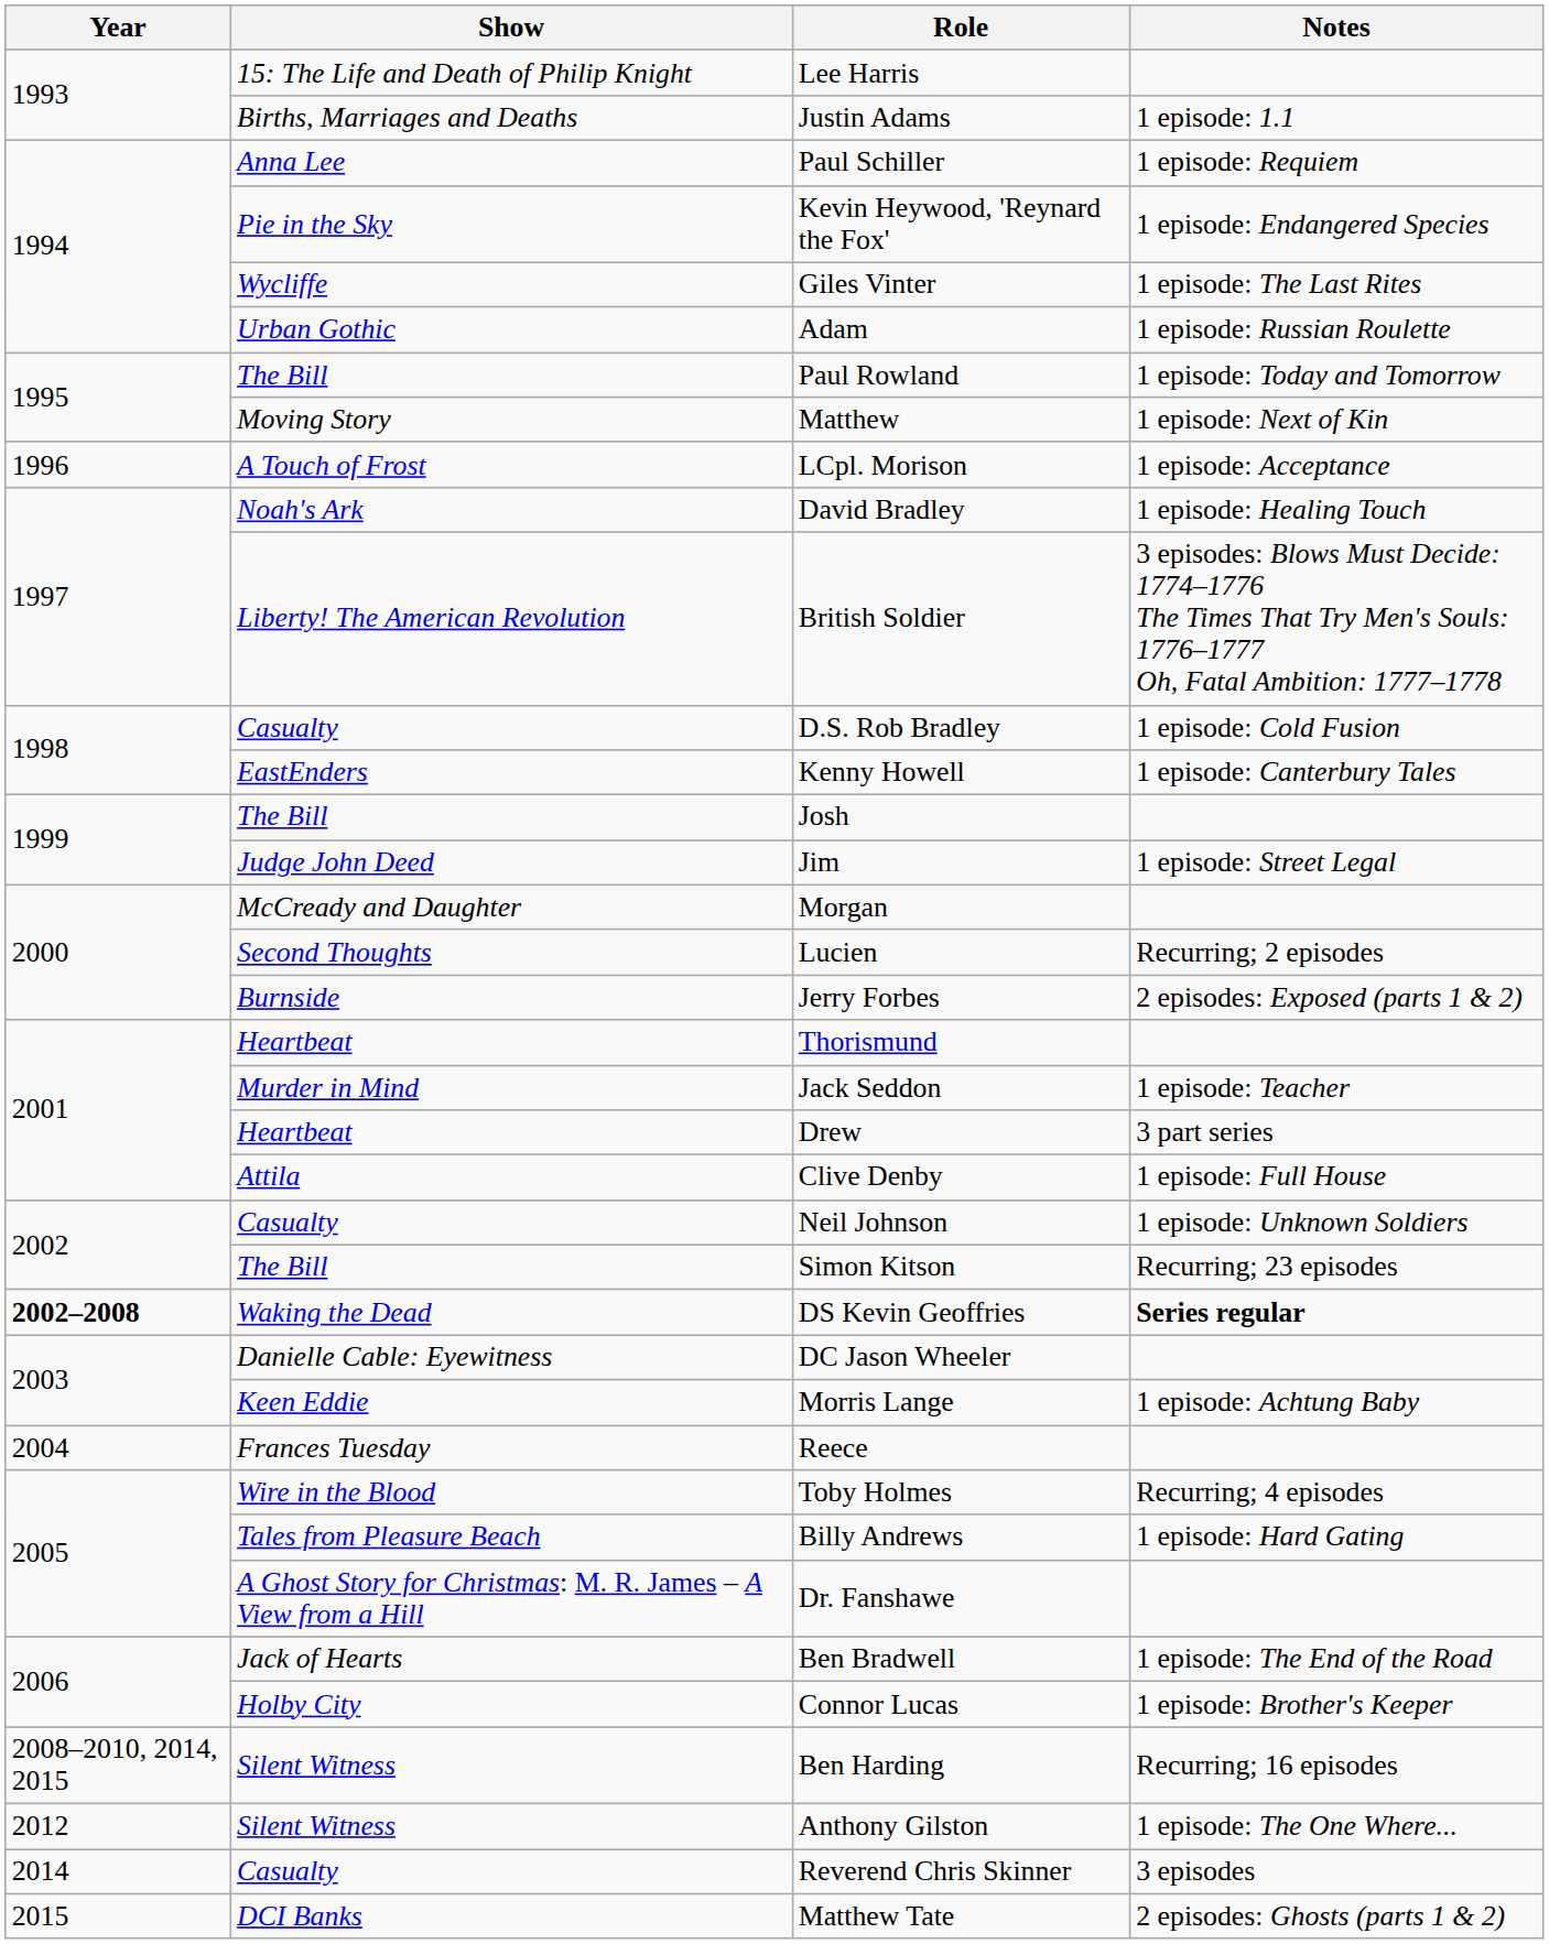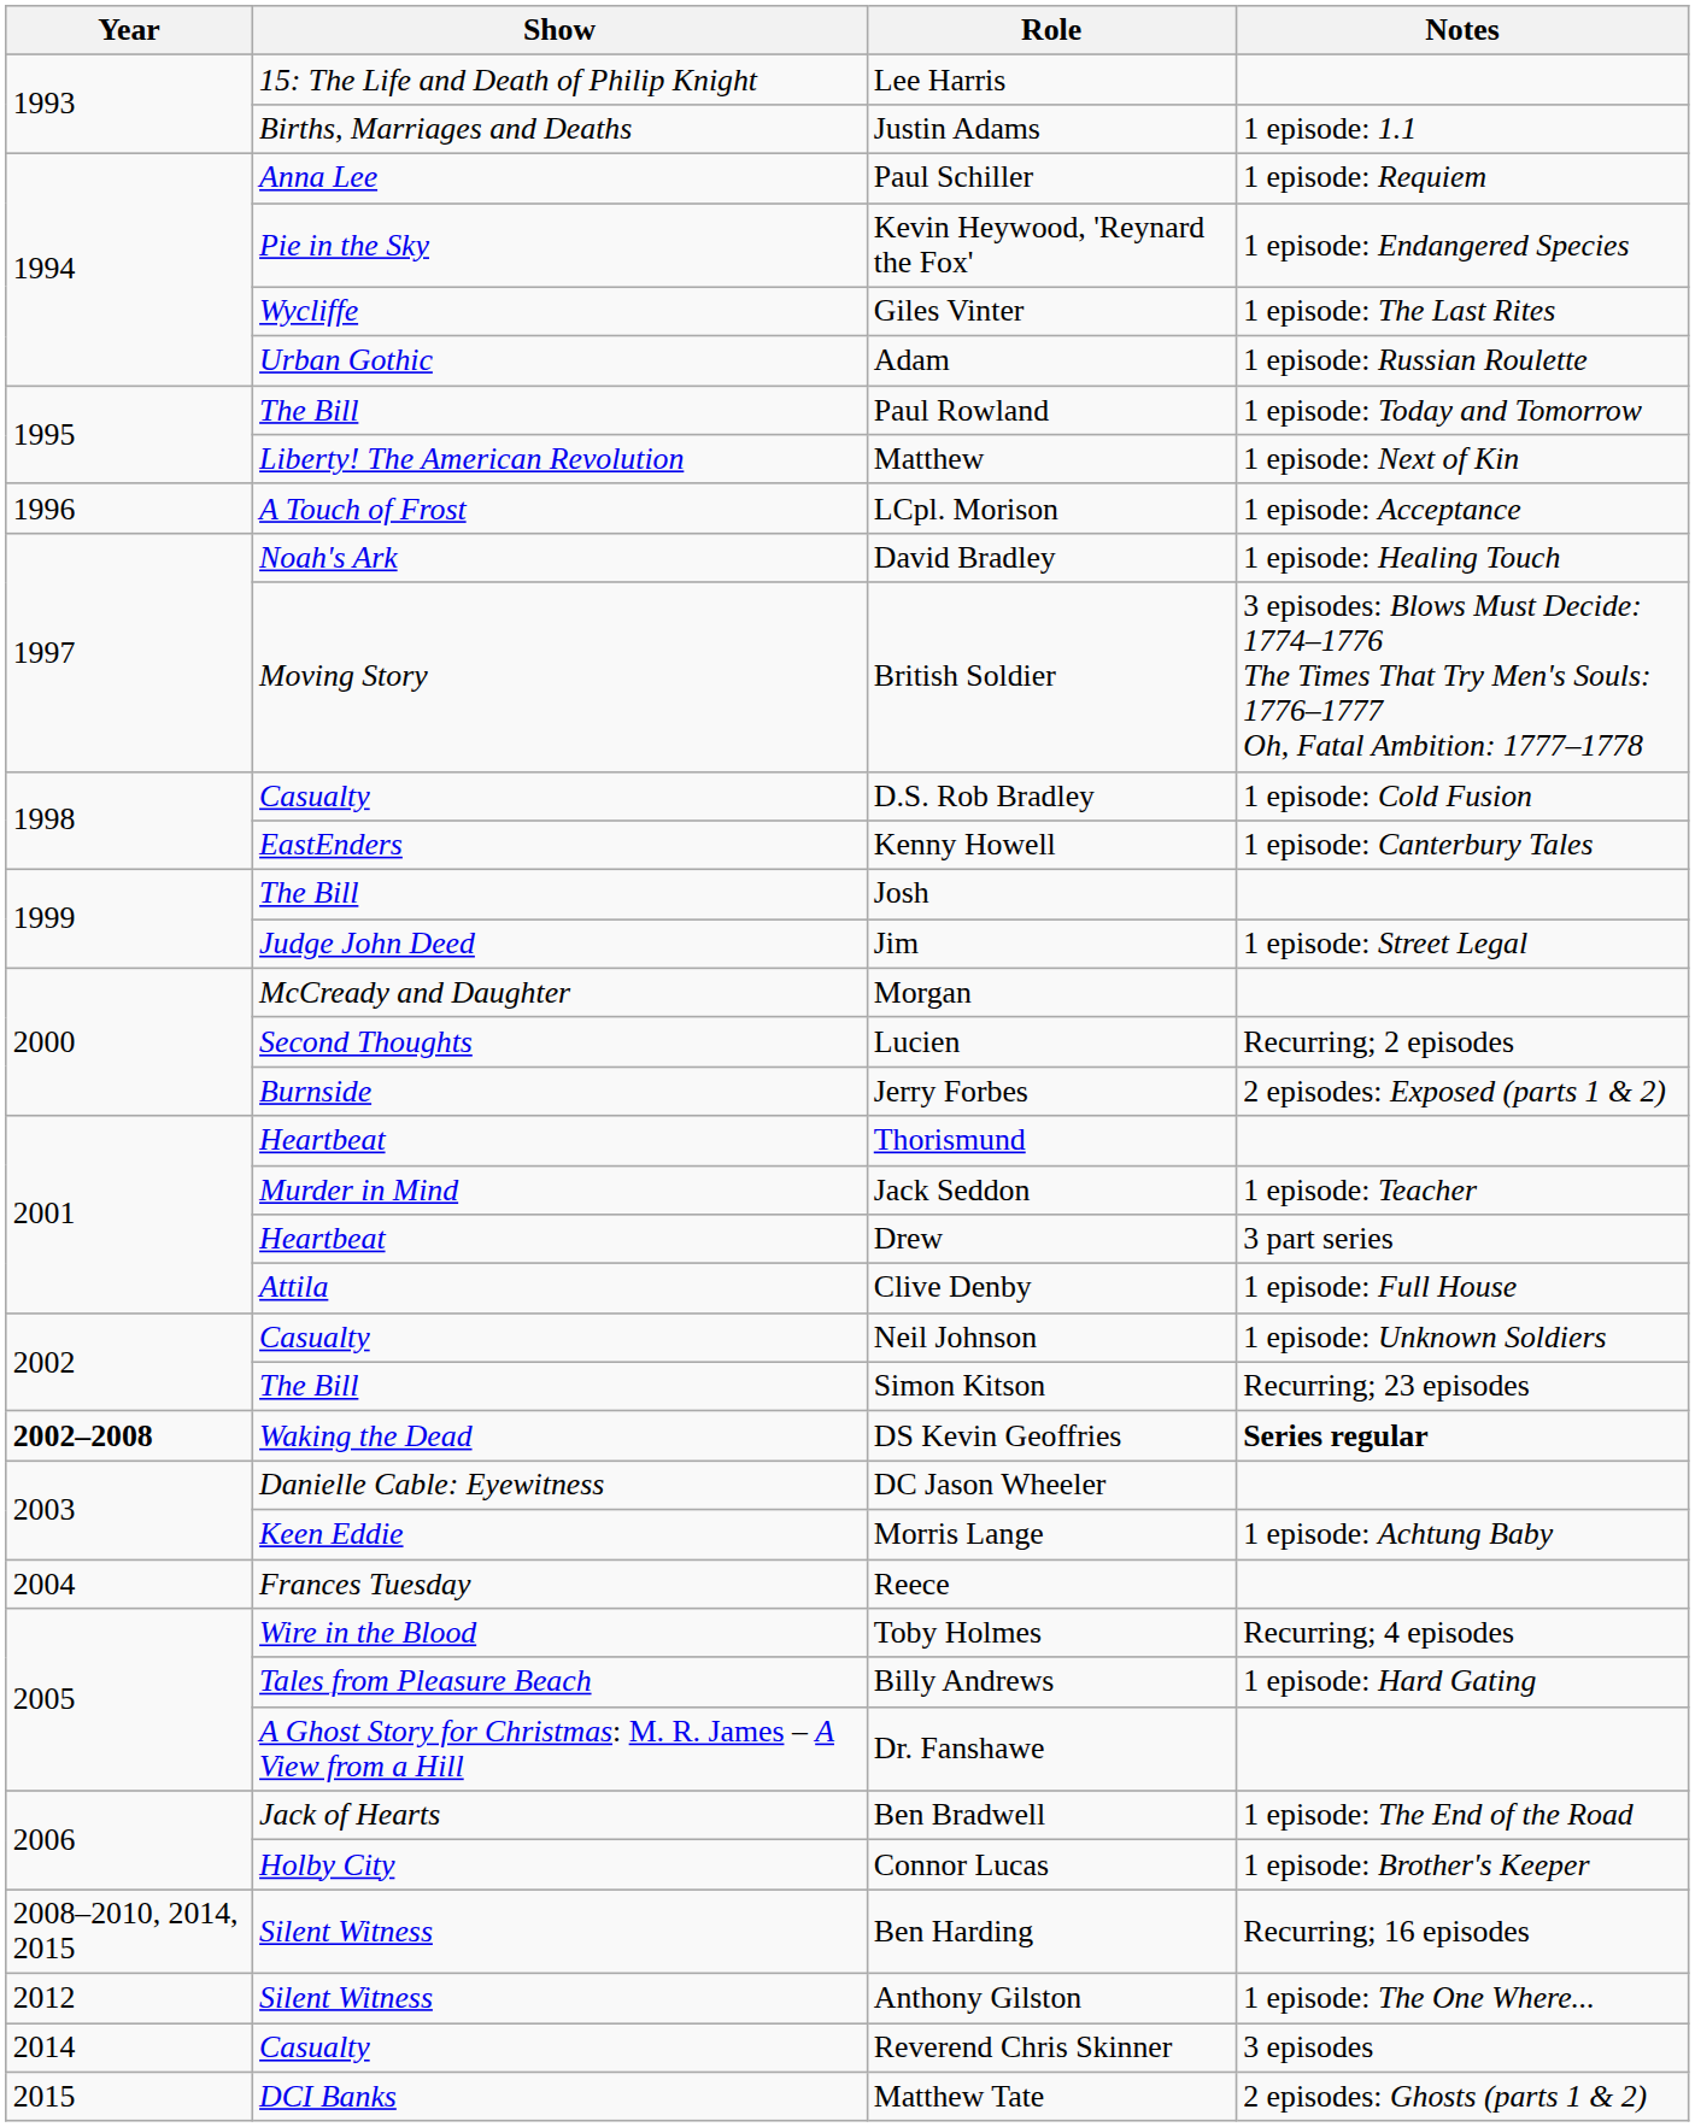 <table class="wikitable" style="font-size: 100%;">
 <tr>
 <th>Year</th>
 <th>Show</th>
 <th>Role</th>
 <th>Notes</th>
 </tr>
 <tr>
 <td rowspan="2">1993</td>
 <td><em>15: The Life and Death of Philip Knight</em></td>
 <td>Lee Harris</td>
 <td></td>
 </tr>
 <tr>
 <td><em>Births, Marriages and Deaths</em></td>
 <td>Justin Adams</td>
 <td>1 episode: <em>1.1</em></td>
 </tr>
 <tr>
 <td rowspan="4">1994</td>
 <td><em><a href='#'>Anna Lee</a></em></td>
 <td>Paul Schiller</td>
 <td>1 episode: <em>Requiem</em></td>
 </tr>
 <tr>
 <td><em><a href='#'>Pie in the Sky</a></em></td>
 <td>Kevin Heywood, 'Reynard the Fox'</td>
 <td>1 episode: <em>Endangered Species</em></td>
 </tr>
 <tr>
 <td><em><a href='#'>Wycliffe</a></em></td>
 <td>Giles Vinter</td>
 <td>1 episode: <em>The Last Rites</em></td>
 </tr>
 <tr>
 <td><em><a href='#'>Urban Gothic</a></em></td>
 <td>Adam</td>
 <td>1 episode: <em>Russian Roulette</em></td>
 </tr>
 <tr>
 <td rowspan="2">1995</td>
 <td><em><a href='#'>The Bill</a></em></td>
 <td>Paul Rowland</td>
 <td>1 episode: <em>Today and Tomorrow</em></td>
 </tr>
 <tr>
-<td><em>Moving Story</em></td>
+<td><em><a href='#'>Liberty! The American Revolution</a></em></td>
 <td>Matthew</td>
 <td>1 episode: <em>Next of Kin</em></td>
 </tr>
 <tr>
 <td rowspan="1">1996</td>
 <td><em><a href='#'>A Touch of Frost</a></em></td>
 <td>LCpl. Morison</td>
 <td>1 episode: <em>Acceptance</em></td>
 </tr>
 <tr>
 <td rowspan="2">1997</td>
 <td><em><a href='#'>Noah's Ark</a></em></td>
 <td>David Bradley</td>
 <td>1 episode: <em>Healing Touch</em></td>
 </tr>
 <tr>
-<td><em><a href='#'>Liberty! The American Revolution</a></em></td>
+<td><em>Moving Story</em></td>
 <td>British Soldier</td>
 <td>3 episodes: <em>Blows Must Decide: 1774–1776</em><br><em>The Times That Try Men's Souls: 1776–1777</em><br><em>Oh, Fatal Ambition: 1777–1778</em></td>
 </tr>
 <tr>
 <td rowspan="2">1998</td>
 <td><em><a href='#'>Casualty</a></em></td>
 <td>D.S. Rob Bradley</td>
 <td>1 episode: <em>Cold Fusion</em></td>
 </tr>
 <tr>
 <td><em><a href='#'>EastEnders</a></em></td>
 <td>Kenny Howell</td>
 <td>1 episode: <em>Canterbury Tales</em></td>
 </tr>
 <tr>
 <td rowspan="2">1999</td>
 <td><em><a href='#'>The Bill</a></em></td>
 <td>Josh</td>
 <td></td>
 </tr>
 <tr>
 <td><em><a href='#'>Judge John Deed</a></em></td>
 <td>Jim</td>
 <td>1 episode: <em>Street Legal</em></td>
 </tr>
 <tr>
 <td rowspan="3">2000</td>
 <td><em>McCready and Daughter</em></td>
 <td>Morgan</td>
 <td></td>
 </tr>
 <tr>
 <td><em><a href='#'>Second Thoughts</a></em></td>
 <td>Lucien</td>
 <td>Recurring; 2 episodes</td>
 </tr>
 <tr>
 <td><em><a href='#'>Burnside</a></em></td>
 <td>Jerry Forbes</td>
 <td>2 episodes: <em>Exposed (parts 1 & 2)</em></td>
 </tr>
 <tr>
 <td rowspan="4">2001</td>
 <td><em><a href='#'>Heartbeat</a></em></td>
 <td><a href='#'>Thorismund</a></td>
 <td></td>
 </tr>
 <tr>
 <td><em><a href='#'>Murder in Mind</a></em></td>
 <td>Jack Seddon</td>
 <td>1 episode: <em>Teacher</em></td>
 </tr>
 <tr>
 <td><em><a href='#'>Heartbeat</a></em></td>
 <td>Drew</td>
 <td>3 part series</td>
 </tr>
 <tr>
 <td><em><a href='#'>Attila</a></em></td>
 <td>Clive Denby</td>
 <td>1 episode: <em>Full House</em></td>
 </tr>
 <tr>
 <td rowspan="2">2002</td>
 <td><em><a href='#'>Casualty</a></em></td>
 <td>Neil Johnson</td>
 <td>1 episode: <em>Unknown Soldiers</em></td>
 </tr>
 <tr>
 <td><em><a href='#'>The Bill</a></em></td>
 <td>Simon Kitson</td>
 <td>Recurring; 23 episodes</td>
 </tr>
 <tr>
 <td rowspan="1"><strong>2002–2008</strong></td>
 <td><em><a href='#'>Waking the Dead</a></em></td>
 <td>DS Kevin Geoffries</td>
 <td><strong>Series regular</strong></td>
 </tr>
 <tr>
 <td rowspan="2">2003</td>
 <td><em>Danielle Cable: Eyewitness</em></td>
 <td>DC Jason Wheeler</td>
 <td></td>
 </tr>
 <tr>
 <td><em><a href='#'>Keen Eddie</a></em></td>
 <td>Morris Lange</td>
 <td>1 episode: <em>Achtung Baby</em></td>
 </tr>
 <tr>
 <td rowspan="1">2004</td>
 <td><em>Frances Tuesday</em></td>
 <td>Reece</td>
 <td></td>
 </tr>
 <tr>
 <td rowspan="3">2005</td>
 <td><em><a href='#'>Wire in the Blood</a></em></td>
 <td>Toby Holmes</td>
 <td>Recurring; 4 episodes</td>
 </tr>
 <tr>
 <td><em><a href='#'>Tales from Pleasure Beach</a></em></td>
 <td>Billy Andrews</td>
 <td>1 episode: <em>Hard Gating</em></td>
 </tr>
 <tr>
 <td><em><a href='#'>A Ghost Story for Christmas</a></em>: <a href='#'>M. R. James</a> – <em><a href='#'>A View from a Hill</a></em></td>
 <td>Dr. Fanshawe</td>
 <td></td>
 </tr>
 <tr>
 <td rowspan="2">2006</td>
 <td><em>Jack of Hearts</em></td>
 <td>Ben Bradwell</td>
 <td>1 episode: <em>The End of the Road</em></td>
 </tr>
 <tr>
 <td><em><a href='#'>Holby City</a></em></td>
 <td>Connor Lucas</td>
 <td>1 episode: <em>Brother's Keeper</em></td>
 </tr>
 <tr>
 <td rowspan="1">2008–2010, 2014, 2015</td>
 <td><em><a href='#'>Silent Witness</a></em></td>
 <td>Ben Harding</td>
 <td>Recurring; 16 episodes</td>
 </tr>
 <tr>
 <td rowspan="1">2012</td>
 <td><em><a href='#'>Silent Witness</a></em></td>
 <td>Anthony Gilston</td>
 <td>1 episode: <em>The One Where...</em></td>
 </tr>
 <tr>
 <td rowspan="1">2014</td>
 <td><em><a href='#'>Casualty</a></em></td>
 <td>Reverend Chris Skinner</td>
 <td>3 episodes</td>
 </tr>
 <tr>
 <td rowspan="1">2015</td>
 <td><em><a href='#'>DCI Banks</a></em></td>
 <td>Matthew Tate</td>
 <td>2 episodes: <em>Ghosts (parts 1 & 2)</em></td>
 </tr>
 </table>
